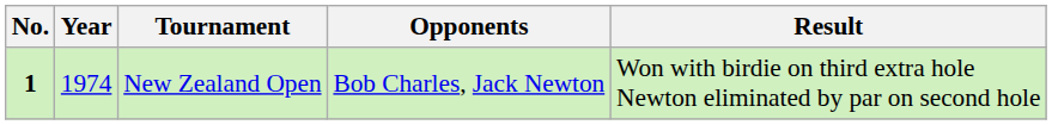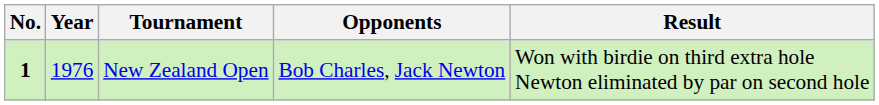 <table class="wikitable" style="font-size:95%;">
 <tr>
 <th>No.</th>
 <th>Year</th>
 <th>Tournament</th>
 <th>Opponents</th>
 <th>Result</th>
 </tr>
 <tr style="background:#D0F0C0;">
 <td align=center><strong>1</strong></td>
-<td><a href='#'>1974</a></td>
+<td><a href='#'>1976</a></td>
 <td><a href='#'>New Zealand Open</a></td>
 <td> <a href='#'>Bob Charles</a>,  <a href='#'>Jack Newton</a></td>
 <td>Won with birdie on third extra hole<br>Newton eliminated by par on second hole</td>
 </tr>
 </table>
